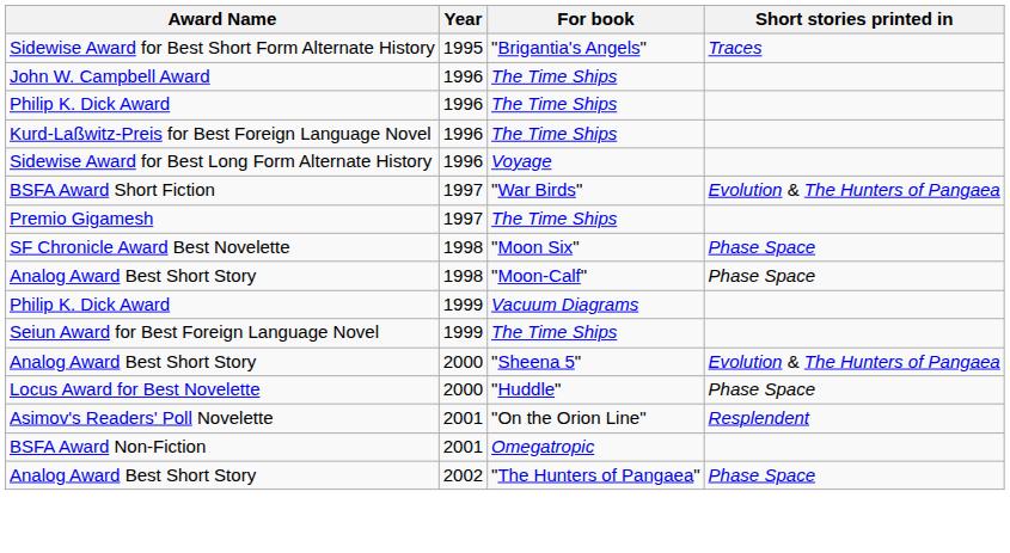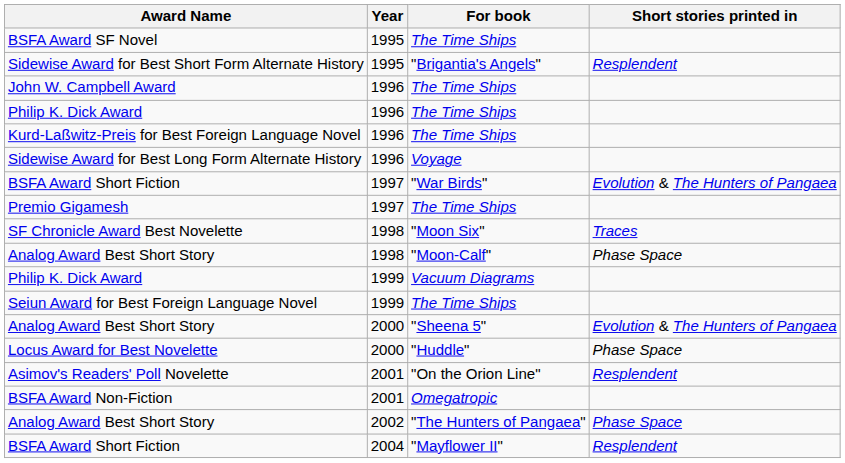 <table class="wikitable">
 <tr>
 <th><strong>Award Name</strong></th>
 <th><strong>Year</strong></th>
 <th><strong>For book</strong></th>
 <th><strong>Short stories printed in</strong></th>
 </tr>
 <tr>
+<td><a href='#'>BSFA Award</a> SF Novel</td>
+<td>1995</td>
+<td><em><a href='#'>The Time Ships</a></em></td>
+<td> </td>
+</tr>
+<tr>
 <td><a href='#'>Sidewise Award</a> for Best Short Form Alternate History</td>
 <td>1995</td>
 <td>"<a href='#'>Brigantia's Angels</a>"</td>
-<td><em><a href='#'>Traces</a></em></td>
+<td><em><a href='#'>Resplendent</a></em></td>
 </tr>
 <tr>
 <td><a href='#'>John W. Campbell Award</a></td>
 <td>1996</td>
 <td><em><a href='#'>The Time Ships</a></em></td>
 <td> </td>
 </tr>
 <tr>
 <td><a href='#'>Philip K. Dick Award</a></td>
 <td>1996</td>
 <td><em><a href='#'>The Time Ships</a></em></td>
 <td> </td>
 </tr>
 <tr>
 <td><a href='#'>Kurd-Laßwitz-Preis</a> for Best Foreign Language Novel</td>
 <td>1996</td>
 <td><em><a href='#'>The Time Ships</a></em></td>
 <td> </td>
 </tr>
 <tr>
 <td><a href='#'>Sidewise Award</a> for Best Long Form Alternate History</td>
 <td>1996</td>
 <td><em><a href='#'>Voyage</a></em></td>
 <td> </td>
 </tr>
 <tr>
 <td><a href='#'>BSFA Award</a> Short Fiction</td>
 <td>1997</td>
 <td>"<a href='#'>War Birds</a>"</td>
 <td><em><a href='#'>Evolution</a></em> & <em><a href='#'>The Hunters of Pangaea</a></em></td>
 </tr>
 <tr>
 <td><a href='#'>Premio Gigamesh</a></td>
 <td>1997</td>
 <td><em><a href='#'>The Time Ships</a></em></td>
 <td> </td>
 </tr>
 <tr>
 <td><a href='#'>SF Chronicle Award</a> Best Novelette</td>
 <td>1998</td>
 <td>"<a href='#'>Moon Six</a>"</td>
-<td><em><a href='#'>Phase Space</a></em></td>
+<td><em><a href='#'>Traces</a></em></td>
 </tr>
 <tr>
 <td><a href='#'>Analog Award</a> Best Short Story</td>
 <td>1998</td>
 <td>"<a href='#'>Moon-Calf</a>"</td>
 <td><em>Phase Space</em></td>
 </tr>
 <tr>
 <td><a href='#'>Philip K. Dick Award</a></td>
 <td>1999</td>
 <td><em><a href='#'>Vacuum Diagrams</a></em></td>
 <td> </td>
 </tr>
 <tr>
 <td><a href='#'>Seiun Award</a> for Best Foreign Language Novel</td>
 <td>1999</td>
 <td><em><a href='#'>The Time Ships</a></em></td>
 <td> </td>
 </tr>
 <tr>
 <td><a href='#'>Analog Award</a> Best Short Story</td>
 <td>2000</td>
 <td>"<a href='#'>Sheena 5</a>"</td>
 <td><em><a href='#'>Evolution</a></em> & <em><a href='#'>The Hunters of Pangaea</a></em></td>
 </tr>
 <tr>
 <td><a href='#'>Locus Award for Best Novelette</a></td>
 <td>2000</td>
 <td>"<a href='#'>Huddle</a>"</td>
 <td><em>Phase Space</em></td>
 </tr>
 <tr>
 <td><a href='#'>Asimov's Readers' Poll</a> Novelette</td>
 <td>2001</td>
 <td>"On the Orion Line"</td>
 <td><em><a href='#'>Resplendent</a></em></td>
 </tr>
 <tr>
 <td><a href='#'>BSFA Award</a> Non-Fiction</td>
 <td>2001</td>
 <td><em><a href='#'>Omegatropic</a></em></td>
 <td> </td>
 </tr>
 <tr>
 <td><a href='#'>Analog Award</a> Best Short Story</td>
 <td>2002</td>
 <td>"<a href='#'>The Hunters of Pangaea</a>"</td>
 <td><em><a href='#'>Phase Space</a></em></td>
 </tr>
+<tr>
+<td><a href='#'>BSFA Award</a> Short Fiction</td>
+<td>2004</td>
+<td>"<a href='#'>Mayflower II</a>"</td>
+<td><em><a href='#'>Resplendent</a></em></td>
+</tr>
 </table>
